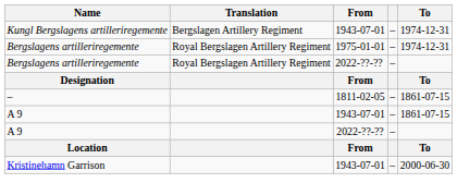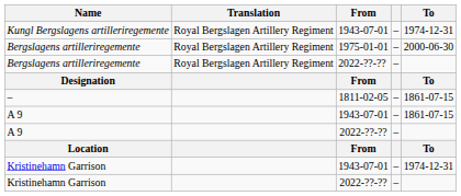 <table class="wikitable">
 <tr>
 <th style="font-weight:bold;">Name</th>
 <th style="font-weight:bold;">Translation</th>
 <th style="text-align: center; font-weight:bold;">From</th>
 <th></th>
 <th style="text-align: center; font-weight:bold;">To</th>
 </tr>
 <tr>
 <td style="font-style:italic;">Kungl Bergslagens artilleriregemente</td>
-<td>Bergslagen Artillery Regiment</td>
+<td>Royal Bergslagen Artillery Regiment</td>
 <td>1943-07-01</td>
 <td>–</td>
 <td>1974-12-31</td>
 </tr>
 <tr>
 <td style="font-style:italic;">Bergslagens artilleriregemente</td>
 <td>Royal Bergslagen Artillery Regiment</td>
 <td>1975-01-01</td>
 <td>–</td>
-<td>1974-12-31</td>
+<td>2000-06-30</td>
 </tr>
 <tr>
 <td style="font-style:italic;">Bergslagens artilleriregemente</td>
 <td>Royal Bergslagen Artillery Regiment</td>
 <td>2022-??-??</td>
 <td>–</td>
 <td></td>
 </tr>
 <tr>
 <th style="font-weight:bold;">Designation</th>
 <th style="font-weight:bold;"></th>
 <th style="text-align: center; font-weight:bold;">From</th>
 <th></th>
 <th style="text-align: center; font-weight:bold;">To</th>
 </tr>
 <tr>
 <td>–</td>
 <td></td>
 <td style="text-align: center;">1811-02-05</td>
 <td style="text-align: center;">–</td>
 <td style="text-align: center;">1861-07-15</td>
 </tr>
 <tr>
 <td>A 9</td>
 <td></td>
 <td style="text-align: center;">1943-07-01</td>
 <td style="text-align: center;">–</td>
 <td style="text-align: center;">1861-07-15</td>
 </tr>
 <tr>
 <td>A 9</td>
 <td></td>
 <td style="text-align: center;">2022-??-??</td>
 <td style="text-align: center;">–</td>
 <td style="text-align: center;"></td>
 </tr>
 <tr>
 <th style="font-weight:bold;">Location</th>
 <th style="font-weight:bold;"></th>
 <th style="text-align: center; font-weight:bold;">From</th>
 <th></th>
 <th style="text-align: center; font-weight:bold;">To</th>
 </tr>
 <tr>
 <td><a href='#'>Kristinehamn</a> Garrison</td>
 <td></td>
 <td style="text-align: center;">1943-07-01</td>
 <td style="text-align: center;">–</td>
-<td style="text-align: center;">2000-06-30</td>
+<td>1974-12-31</td>
+</tr>
+<tr>
+<td>Kristinehamn Garrison</td>
+<td></td>
+<td style="text-align: center;">2022-??-??</td>
+<td style="text-align: center;">–</td>
+<td style="text-align: center;"></td>
 </tr>
 </table>
